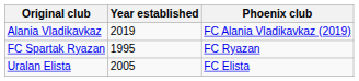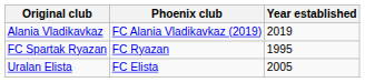 <table class="wikitable">
 <tr>
 <th>Original club</th>
+<th>Phoenix club</th>
 <th>Year established</th>
-<th>Phoenix club</th>
 </tr>
 <tr>
 <td><a href='#'>Alania Vladikavkaz</a></td>
+<td><a href='#'>FC Alania Vladikavkaz (2019)</a></td>
 <td>2019</td>
-<td><a href='#'>FC Alania Vladikavkaz (2019)</a></td>
 </tr>
 <tr>
 <td><a href='#'>FC Spartak Ryazan</a></td>
+<td><a href='#'>FC Ryazan</a></td>
 <td>1995</td>
-<td><a href='#'>FC Ryazan</a></td>
 </tr>
 <tr>
 <td><a href='#'>Uralan Elista</a></td>
+<td><a href='#'>FC Elista</a></td>
 <td>2005</td>
-<td><a href='#'>FC Elista</a></td>
 </tr>
 </table>
